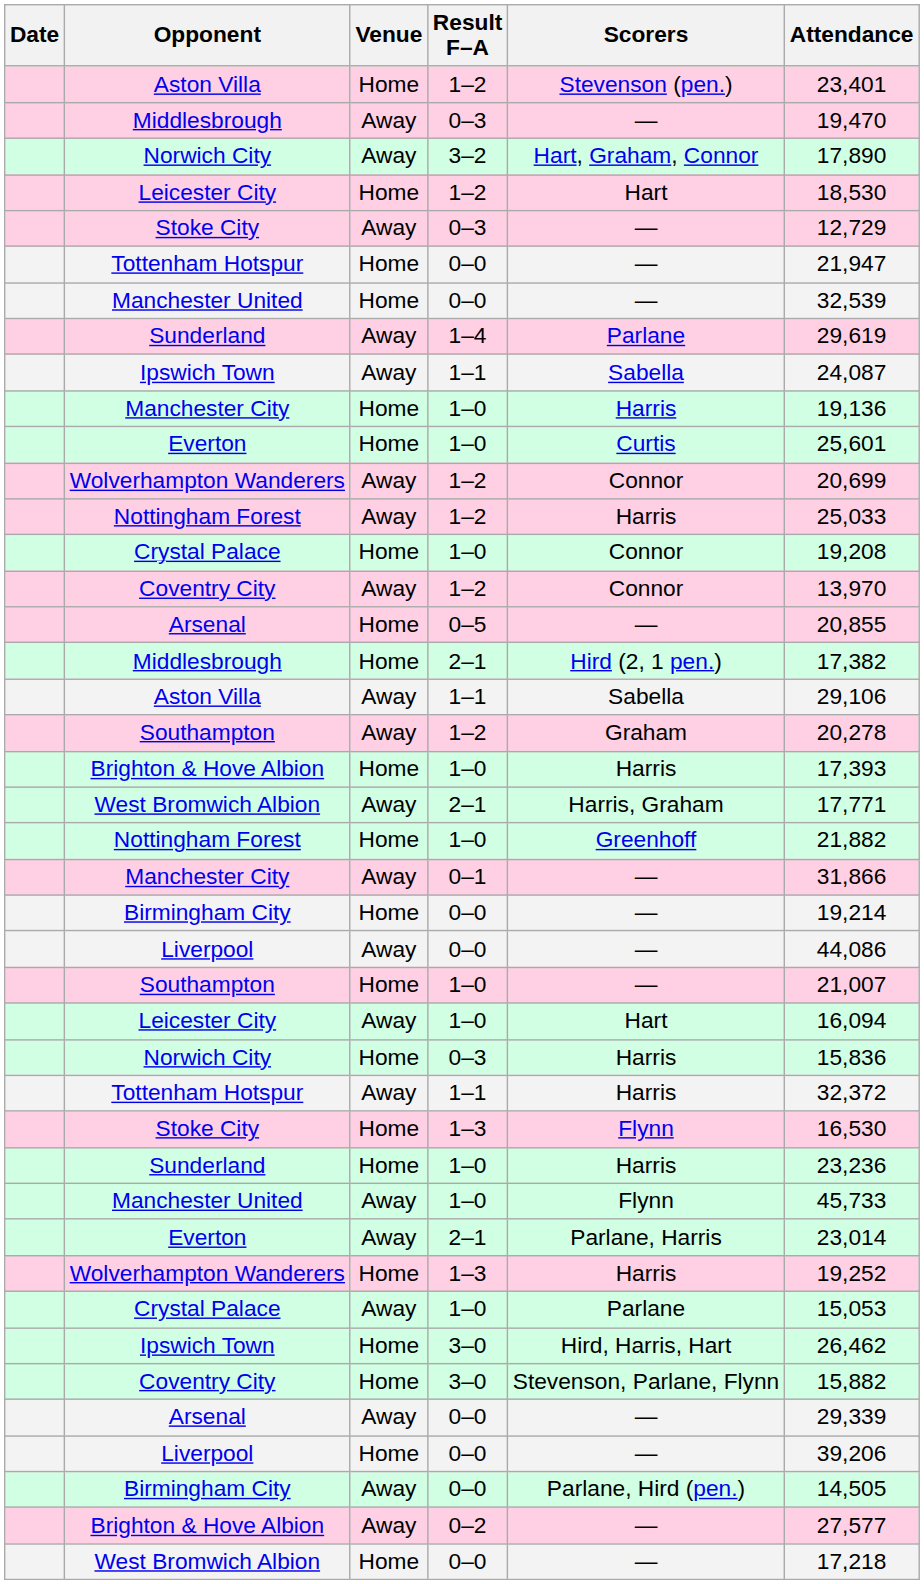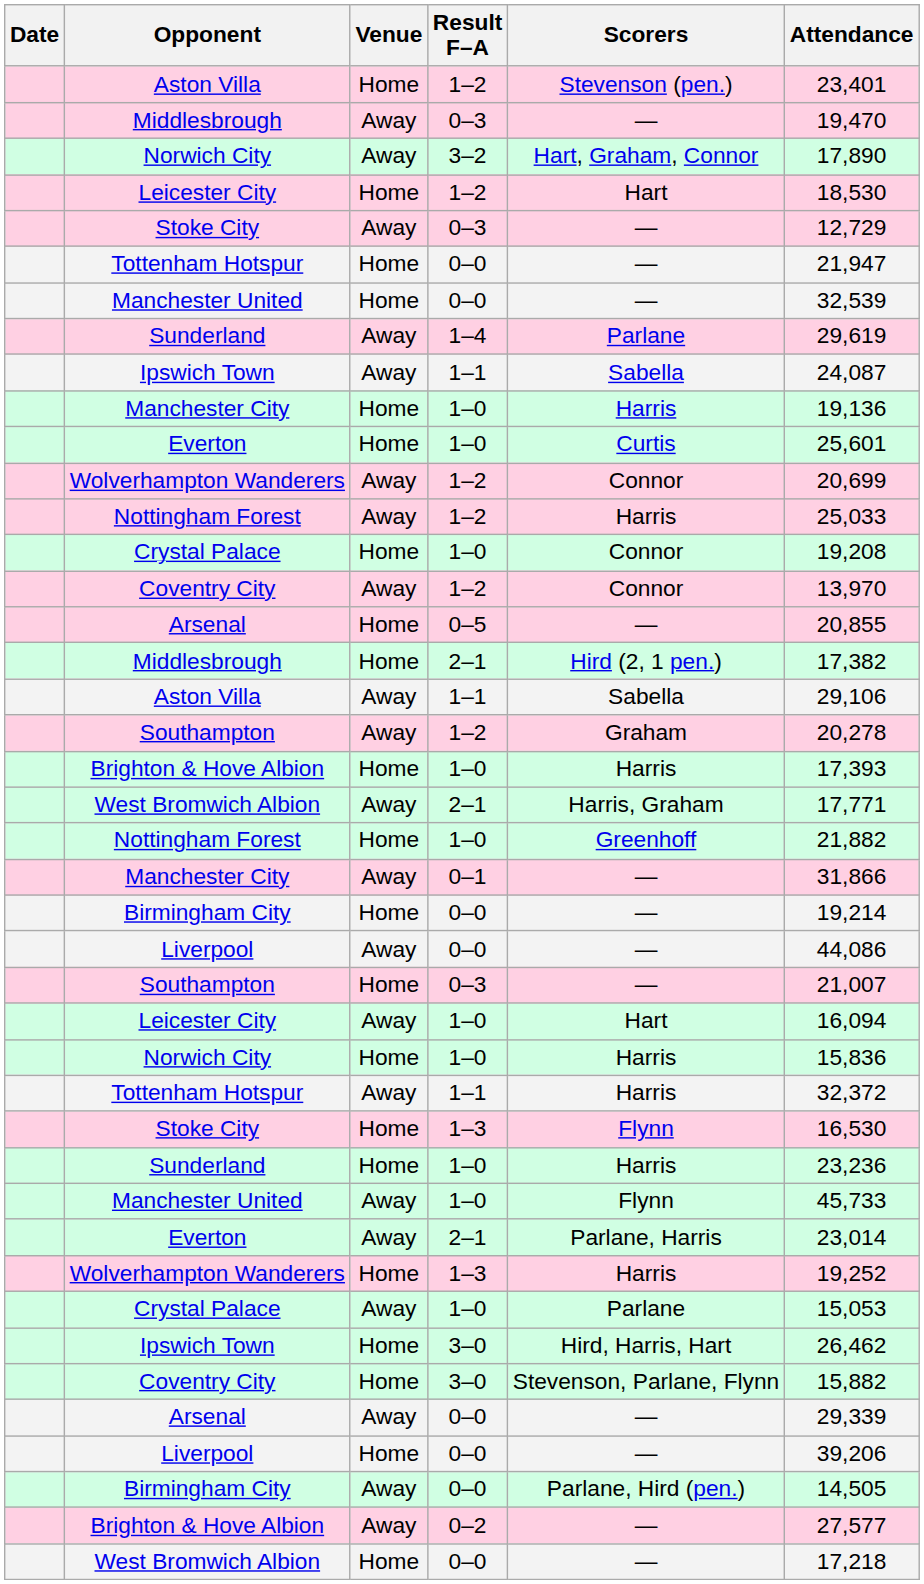 <table class="wikitable sortable" style="text-align:center;">
 <tr>
 <th>Date</th>
 <th>Opponent</th>
 <th>Venue</th>
 <th>Result<br>F–A</th>
 <th class=unsortable>Scorers</th>
 <th>Attendance</th>
 </tr>
 <tr bgcolor="#ffd0e3">
 <td></td>
 <td><a href='#'>Aston Villa</a></td>
 <td>Home</td>
 <td>1–2</td>
 <td><a href='#'>Stevenson</a> (<a href='#'>pen.</a>)</td>
 <td>23,401</td>
 </tr>
 <tr bgcolor="#ffd0e3">
 <td></td>
 <td><a href='#'>Middlesbrough</a></td>
 <td>Away</td>
 <td>0–3</td>
 <td>—</td>
 <td>19,470</td>
 </tr>
 <tr bgcolor="#d0ffe3">
 <td></td>
 <td><a href='#'>Norwich City</a></td>
 <td>Away</td>
 <td>3–2</td>
 <td><a href='#'>Hart</a>, <a href='#'>Graham</a>, <a href='#'>Connor</a></td>
 <td>17,890</td>
 </tr>
 <tr bgcolor="#ffd0e3">
 <td></td>
 <td><a href='#'>Leicester City</a></td>
 <td>Home</td>
 <td>1–2</td>
 <td>Hart</td>
 <td>18,530</td>
 </tr>
 <tr bgcolor="#ffd0e3">
 <td></td>
 <td><a href='#'>Stoke City</a></td>
 <td>Away</td>
 <td>0–3</td>
 <td>—</td>
 <td>12,729</td>
 </tr>
 <tr bgcolor="#f3f3f3">
 <td></td>
 <td><a href='#'>Tottenham Hotspur</a></td>
 <td>Home</td>
 <td>0–0</td>
 <td>—</td>
 <td>21,947</td>
 </tr>
 <tr bgcolor="#f3f3f3">
 <td></td>
 <td><a href='#'>Manchester United</a></td>
 <td>Home</td>
 <td>0–0</td>
 <td>—</td>
 <td>32,539</td>
 </tr>
 <tr bgcolor="#ffd0e3">
 <td></td>
 <td><a href='#'>Sunderland</a></td>
 <td>Away</td>
 <td>1–4</td>
 <td><a href='#'>Parlane</a></td>
 <td>29,619</td>
 </tr>
 <tr bgcolor="#f3f3f3">
 <td></td>
 <td><a href='#'>Ipswich Town</a></td>
 <td>Away</td>
 <td>1–1</td>
 <td><a href='#'>Sabella</a></td>
 <td>24,087</td>
 </tr>
 <tr bgcolor="#d0ffe3">
 <td></td>
 <td><a href='#'>Manchester City</a></td>
 <td>Home</td>
 <td>1–0</td>
 <td><a href='#'>Harris</a></td>
 <td>19,136</td>
 </tr>
 <tr bgcolor="#d0ffe3">
 <td></td>
 <td><a href='#'>Everton</a></td>
 <td>Home</td>
 <td>1–0</td>
 <td><a href='#'>Curtis</a></td>
 <td>25,601</td>
 </tr>
 <tr bgcolor="#ffd0e3">
 <td></td>
 <td><a href='#'>Wolverhampton Wanderers</a></td>
 <td>Away</td>
 <td>1–2</td>
 <td>Connor</td>
 <td>20,699</td>
 </tr>
 <tr bgcolor="#ffd0e3">
 <td></td>
 <td><a href='#'>Nottingham Forest</a></td>
 <td>Away</td>
 <td>1–2</td>
 <td>Harris</td>
 <td>25,033</td>
 </tr>
 <tr bgcolor="#d0ffe3">
 <td></td>
 <td><a href='#'>Crystal Palace</a></td>
 <td>Home</td>
 <td>1–0</td>
 <td>Connor</td>
 <td>19,208</td>
 </tr>
 <tr bgcolor="#ffd0e3">
 <td></td>
 <td><a href='#'>Coventry City</a></td>
 <td>Away</td>
 <td>1–2</td>
 <td>Connor</td>
 <td>13,970</td>
 </tr>
 <tr bgcolor="#ffd0e3">
 <td></td>
 <td><a href='#'>Arsenal</a></td>
 <td>Home</td>
 <td>0–5</td>
 <td>—</td>
 <td>20,855</td>
 </tr>
 <tr bgcolor="#d0ffe3">
 <td></td>
 <td><a href='#'>Middlesbrough</a></td>
 <td>Home</td>
 <td>2–1</td>
 <td><a href='#'>Hird</a> (2, 1 <a href='#'>pen.</a>)</td>
 <td>17,382</td>
 </tr>
 <tr bgcolor="#f3f3f3">
 <td></td>
 <td><a href='#'>Aston Villa</a></td>
 <td>Away</td>
 <td>1–1</td>
 <td>Sabella</td>
 <td>29,106</td>
 </tr>
 <tr bgcolor="#ffd0e3">
 <td></td>
 <td><a href='#'>Southampton</a></td>
 <td>Away</td>
 <td>1–2</td>
 <td>Graham</td>
 <td>20,278</td>
 </tr>
 <tr bgcolor="#d0ffe3">
 <td></td>
 <td><a href='#'>Brighton & Hove Albion</a></td>
 <td>Home</td>
 <td>1–0</td>
 <td>Harris</td>
 <td>17,393</td>
 </tr>
 <tr bgcolor="#d0ffe3">
 <td></td>
 <td><a href='#'>West Bromwich Albion</a></td>
 <td>Away</td>
 <td>2–1</td>
 <td>Harris, Graham</td>
 <td>17,771</td>
 </tr>
 <tr bgcolor="#d0ffe3">
 <td></td>
 <td><a href='#'>Nottingham Forest</a></td>
 <td>Home</td>
 <td>1–0</td>
 <td><a href='#'>Greenhoff</a></td>
 <td>21,882</td>
 </tr>
 <tr bgcolor="#ffd0e3">
 <td></td>
 <td><a href='#'>Manchester City</a></td>
 <td>Away</td>
 <td>0–1</td>
 <td>—</td>
 <td>31,866</td>
 </tr>
 <tr bgcolor="#f3f3f3">
 <td></td>
 <td><a href='#'>Birmingham City</a></td>
 <td>Home</td>
 <td>0–0</td>
 <td>—</td>
 <td>19,214</td>
 </tr>
 <tr bgcolor="#f3f3f3">
 <td></td>
 <td><a href='#'>Liverpool</a></td>
 <td>Away</td>
 <td>0–0</td>
 <td>—</td>
 <td>44,086</td>
 </tr>
 <tr bgcolor="#ffd0e3">
 <td></td>
 <td><a href='#'>Southampton</a></td>
 <td>Home</td>
-<td>1–0</td>
+<td>0–3</td>
 <td>—</td>
 <td>21,007</td>
 </tr>
 <tr bgcolor="#d0ffe3">
 <td></td>
 <td><a href='#'>Leicester City</a></td>
 <td>Away</td>
 <td>1–0</td>
 <td>Hart</td>
 <td>16,094</td>
 </tr>
 <tr bgcolor="#d0ffe3">
 <td></td>
 <td><a href='#'>Norwich City</a></td>
 <td>Home</td>
-<td>0–3</td>
+<td>1–0</td>
 <td>Harris</td>
 <td>15,836</td>
 </tr>
 <tr bgcolor="#f3f3f3">
 <td></td>
 <td><a href='#'>Tottenham Hotspur</a></td>
 <td>Away</td>
 <td>1–1</td>
 <td>Harris</td>
 <td>32,372</td>
 </tr>
 <tr bgcolor="#ffd0e3">
 <td></td>
 <td><a href='#'>Stoke City</a></td>
 <td>Home</td>
 <td>1–3</td>
 <td><a href='#'>Flynn</a></td>
 <td>16,530</td>
 </tr>
 <tr bgcolor="#d0ffe3">
 <td></td>
 <td><a href='#'>Sunderland</a></td>
 <td>Home</td>
 <td>1–0</td>
 <td>Harris</td>
 <td>23,236</td>
 </tr>
 <tr bgcolor="#d0ffe3">
 <td></td>
 <td><a href='#'>Manchester United</a></td>
 <td>Away</td>
 <td>1–0</td>
 <td>Flynn</td>
 <td>45,733</td>
 </tr>
 <tr bgcolor="#d0ffe3">
 <td></td>
 <td><a href='#'>Everton</a></td>
 <td>Away</td>
 <td>2–1</td>
 <td>Parlane, Harris</td>
 <td>23,014</td>
 </tr>
 <tr bgcolor="#ffd0e3">
 <td></td>
 <td><a href='#'>Wolverhampton Wanderers</a></td>
 <td>Home</td>
 <td>1–3</td>
 <td>Harris</td>
 <td>19,252</td>
 </tr>
 <tr bgcolor="#d0ffe3">
 <td></td>
 <td><a href='#'>Crystal Palace</a></td>
 <td>Away</td>
 <td>1–0</td>
 <td>Parlane</td>
 <td>15,053</td>
 </tr>
 <tr bgcolor="#d0ffe3">
 <td></td>
 <td><a href='#'>Ipswich Town</a></td>
 <td>Home</td>
 <td>3–0</td>
 <td>Hird, Harris, Hart</td>
 <td>26,462</td>
 </tr>
 <tr bgcolor="#d0ffe3">
 <td></td>
 <td><a href='#'>Coventry City</a></td>
 <td>Home</td>
 <td>3–0</td>
 <td>Stevenson, Parlane, Flynn</td>
 <td>15,882</td>
 </tr>
 <tr bgcolor="#f3f3f3">
 <td></td>
 <td><a href='#'>Arsenal</a></td>
 <td>Away</td>
 <td>0–0</td>
 <td>—</td>
 <td>29,339</td>
 </tr>
 <tr bgcolor="#f3f3f3">
 <td></td>
 <td><a href='#'>Liverpool</a></td>
 <td>Home</td>
 <td>0–0</td>
 <td>—</td>
 <td>39,206</td>
 </tr>
 <tr bgcolor="#d0ffe3">
 <td></td>
 <td><a href='#'>Birmingham City</a></td>
 <td>Away</td>
 <td>0–0</td>
 <td>Parlane, Hird (<a href='#'>pen.</a>)</td>
 <td>14,505</td>
 </tr>
 <tr bgcolor="#ffd0e3">
 <td></td>
 <td><a href='#'>Brighton & Hove Albion</a></td>
 <td>Away</td>
 <td>0–2</td>
 <td>—</td>
 <td>27,577</td>
 </tr>
 <tr bgcolor="#f3f3f3">
 <td></td>
 <td><a href='#'>West Bromwich Albion</a></td>
 <td>Home</td>
 <td>0–0</td>
 <td>—</td>
 <td>17,218</td>
 </tr>
 </table>
